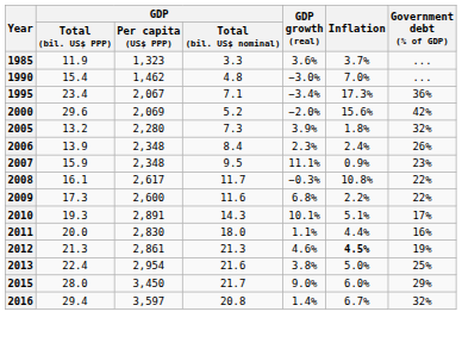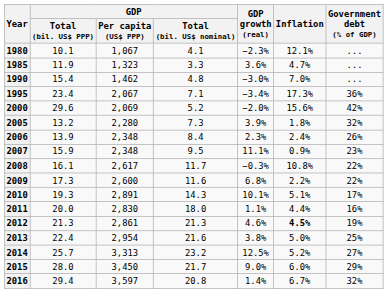 <table class="wikitable" style="text-align: center;">
 <tr>
 <th rowspan=2>Year</th>
 <th colspan=3>GDP</th>
 <th rowspan=2>GDP<br>growth<br><small>(real)</small></th>
 <th rowspan=2>Inflation</th>
 <th rowspan=2>Government<br>debt<br><small>(% of GDP)</small></th>
 </tr>
 <tr>
 <th>Total<br><small>(bil. US$ PPP)</small></th>
 <th>Per capita<br><small>(US$ PPP)</small></th>
 <th>Total<br><small>(bil. US$ nominal)</small></th>
 </tr>
 <tr>
+<th>1980</th>
+<td>10.1</td>
+<td>1,067</td>
+<td>4.1</td>
+<td>−2.3%</td>
+<td>12.1%</td>
+<td>...</td>
+</tr>
+<tr>
 <th>1985</th>
 <td>11.9</td>
 <td>1,323</td>
 <td>3.3</td>
 <td>3.6%</td>
-<td>3.7%</td>
+<td>4.7%</td>
 <td>...</td>
 </tr>
 <tr>
 <th>1990</th>
 <td>15.4</td>
 <td>1,462</td>
 <td>4.8</td>
 <td>−3.0%</td>
 <td>7.0%</td>
 <td>...</td>
 </tr>
 <tr>
 <th>1995</th>
 <td>23.4</td>
 <td>2,067</td>
 <td>7.1</td>
 <td>−3.4%</td>
 <td>17.3%</td>
 <td>36%</td>
 </tr>
 <tr>
 <th>2000</th>
 <td>29.6</td>
 <td>2,069</td>
 <td>5.2</td>
 <td>−2.0%</td>
 <td>15.6%</td>
 <td>42%</td>
 </tr>
 <tr>
 <th>2005</th>
 <td>13.2</td>
 <td>2,280</td>
 <td>7.3</td>
 <td>3.9%</td>
 <td>1.8%</td>
 <td>32%</td>
 </tr>
 <tr>
 <th>2006</th>
 <td>13.9</td>
 <td>2,348</td>
 <td>8.4</td>
 <td>2.3%</td>
 <td>2.4%</td>
 <td>26%</td>
 </tr>
 <tr>
 <th>2007</th>
 <td>15.9</td>
 <td>2,348</td>
 <td>9.5</td>
 <td>11.1%</td>
 <td>0.9%</td>
 <td>23%</td>
 </tr>
 <tr>
 <th>2008</th>
 <td>16.1</td>
 <td>2,617</td>
 <td>11.7</td>
 <td>−0.3%</td>
 <td>10.8%</td>
 <td>22%</td>
 </tr>
 <tr>
 <th>2009</th>
 <td>17.3</td>
 <td>2,600</td>
 <td>11.6</td>
 <td>6.8%</td>
 <td>2.2%</td>
 <td>22%</td>
 </tr>
 <tr>
 <th>2010</th>
 <td>19.3</td>
 <td>2,891</td>
 <td>14.3</td>
 <td>10.1%</td>
 <td>5.1%</td>
 <td>17%</td>
 </tr>
 <tr>
 <th>2011</th>
 <td>20.0</td>
 <td>2,830</td>
 <td>18.0</td>
 <td>1.1%</td>
 <td>4.4%</td>
 <td>16%</td>
 </tr>
 <tr>
 <th>2012</th>
 <td>21.3</td>
 <td>2,861</td>
 <td>21.3</td>
 <td>4.6%</td>
 <td><strong>4.5%</strong></td>
 <td>19%</td>
 </tr>
 <tr>
 <th>2013</th>
 <td>22.4</td>
 <td>2,954</td>
 <td>21.6</td>
 <td>3.8%</td>
 <td>5.0%</td>
 <td>25%</td>
 </tr>
 <tr>
+<th>2014</th>
+<td>25.7</td>
+<td>3,313</td>
+<td>23.2</td>
+<td>12.5%</td>
+<td>5.2%</td>
+<td>27%</td>
+</tr>
+<tr>
 <th>2015</th>
 <td>28.0</td>
 <td>3,450</td>
 <td>21.7</td>
 <td>9.0%</td>
 <td>6.0%</td>
 <td>29%</td>
 </tr>
 <tr>
 <th>2016</th>
 <td>29.4</td>
 <td>3,597</td>
 <td>20.8</td>
 <td>1.4%</td>
 <td>6.7%</td>
 <td>32%</td>
 </tr>
 </table>
